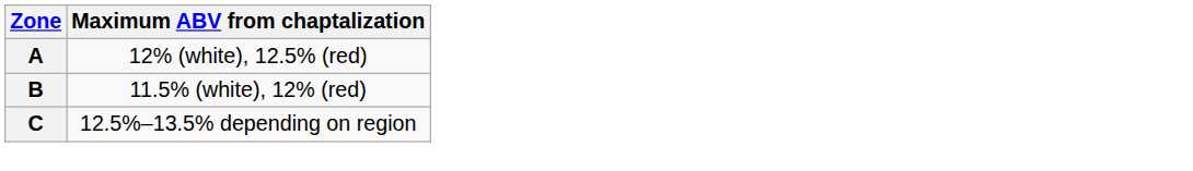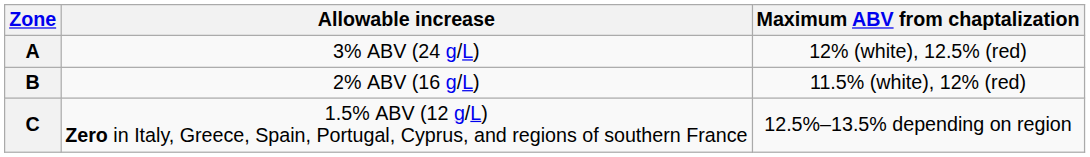 <table class="wikitable" style="text-align:center">
 <tr>
 <th><a href='#'>Zone</a></th>
+<th>Allowable increase</th>
 <th>Maximum <a href='#'>ABV</a> from chaptalization</th>
 </tr>
 <tr>
 <th>A</th>
+<td>3% ABV (24 <a href='#'>g</a>/<a href='#'>L</a>)</td>
 <td>12% (white), 12.5% (red)</td>
 </tr>
 <tr>
 <th>B</th>
+<td>2% ABV (16 <a href='#'>g</a>/<a href='#'>L</a>)</td>
 <td>11.5% (white), 12% (red)</td>
 </tr>
 <tr>
 <th>C</th>
+<td>1.5% ABV (12 <a href='#'>g</a>/<a href='#'>L</a>)<br><strong>Zero</strong> in Italy, Greece, Spain, Portugal, Cyprus, and regions of southern France</td>
 <td>12.5%–13.5% depending on region</td>
 </tr>
 </table>
